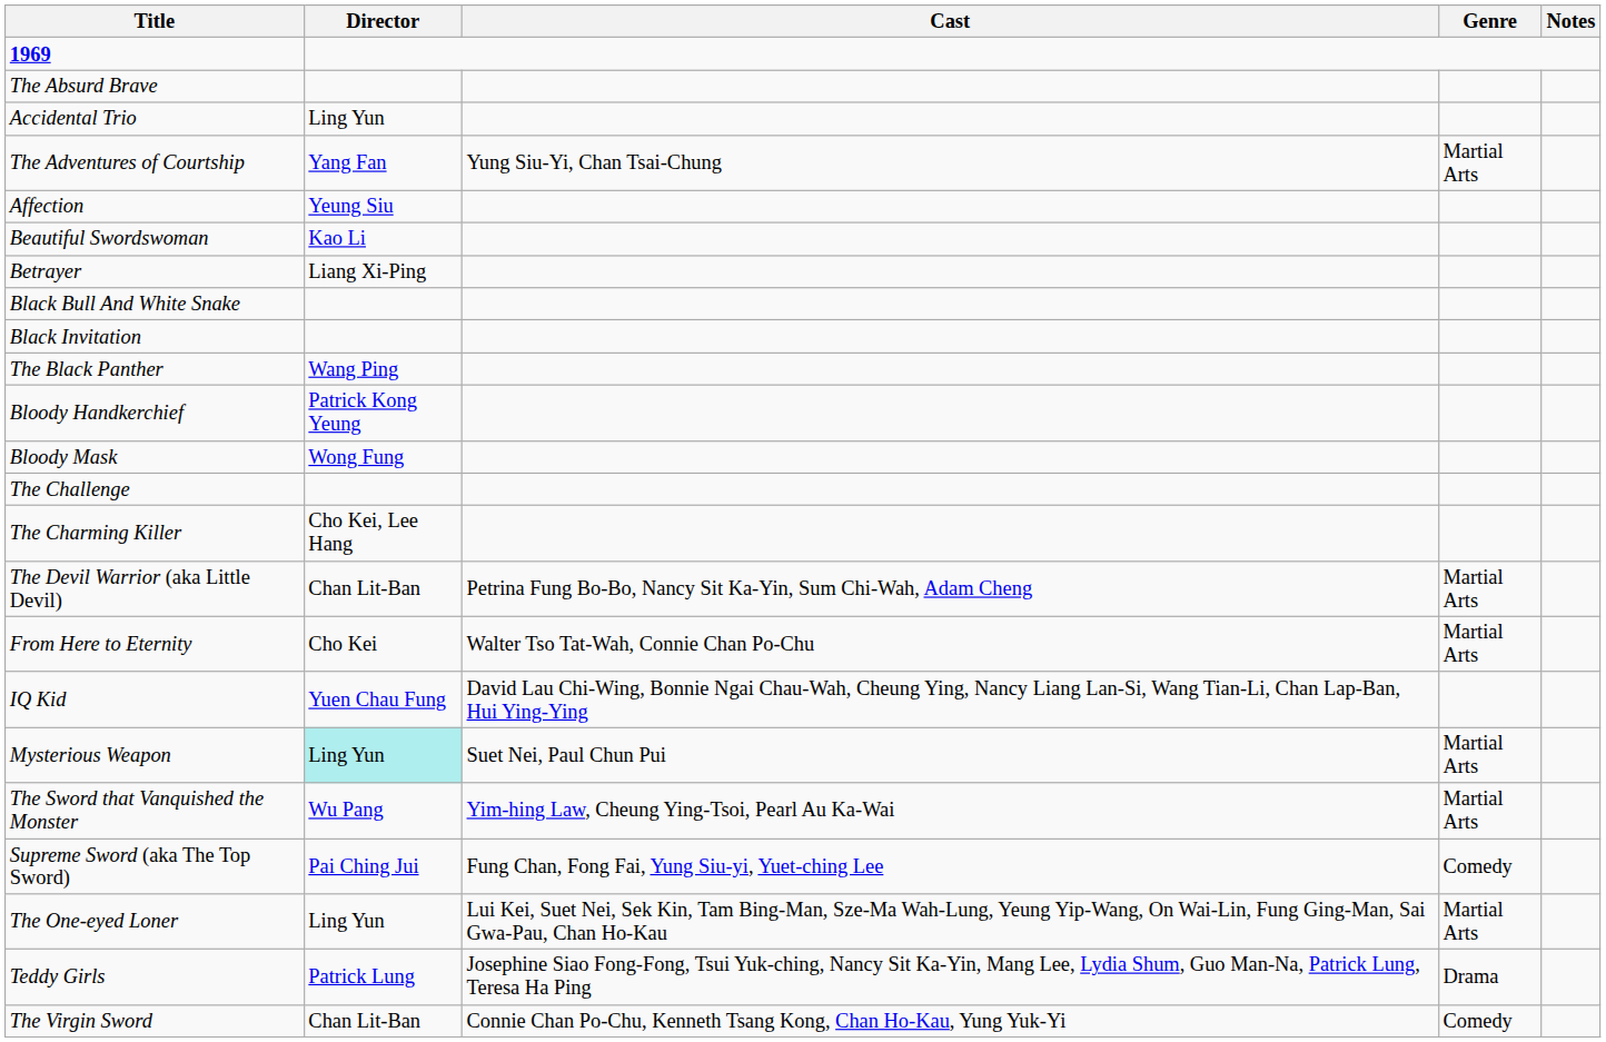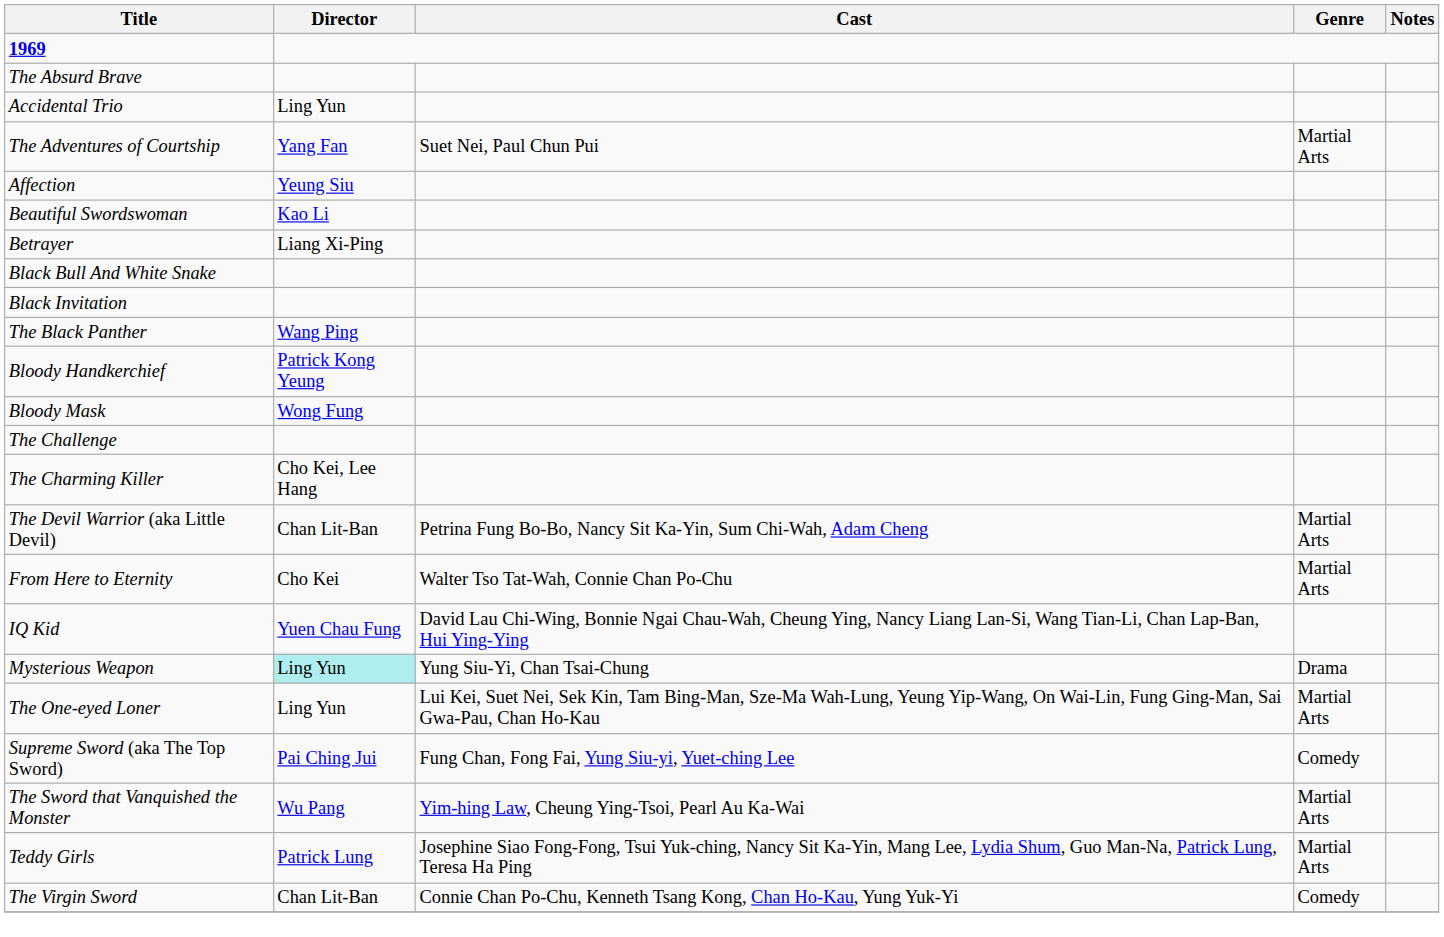 <table class="wikitable sortable">
 <tr>
 <th>Title</th>
 <th>Director</th>
 <th>Cast</th>
 <th>Genre</th>
 <th>Notes</th>
 </tr>
 <tr>
 <td><strong><a href='#'>1969</a></strong></td>
 </tr>
 <tr>
 <td><em>The Absurd Brave</em></td>
 <td></td>
 <td></td>
 <td></td>
 <td></td>
 </tr>
 <tr>
 <td><em>Accidental Trio</em></td>
 <td>Ling Yun</td>
 <td></td>
 <td></td>
 <td></td>
 </tr>
 <tr>
 <td><em>The Adventures of Courtship</em></td>
 <td><a href='#'>Yang Fan</a></td>
-<td>Yung Siu-Yi, Chan Tsai-Chung</td>
+<td>Suet Nei, Paul Chun Pui</td>
 <td>Martial Arts</td>
 <td></td>
 </tr>
 <tr>
 <td><em>Affection</em></td>
 <td><a href='#'>Yeung Siu</a></td>
 <td></td>
 <td></td>
 <td></td>
 </tr>
 <tr>
 <td><em>Beautiful Swordswoman</em></td>
 <td><a href='#'>Kao Li</a></td>
 <td></td>
 <td></td>
 <td></td>
 </tr>
 <tr>
 <td><em>Betrayer</em></td>
 <td>Liang Xi-Ping</td>
 <td></td>
 <td></td>
 <td></td>
 </tr>
 <tr>
 <td><em>Black Bull And White Snake</em></td>
 <td></td>
 <td></td>
 <td></td>
 <td></td>
 </tr>
 <tr>
 <td><em>Black Invitation</em></td>
 <td></td>
 <td></td>
 <td></td>
 <td></td>
 </tr>
 <tr>
 <td><em>The Black Panther</em></td>
 <td><a href='#'>Wang Ping</a></td>
 <td></td>
 <td></td>
 <td></td>
 </tr>
 <tr>
 <td><em>Bloody Handkerchief</em></td>
 <td><a href='#'>Patrick Kong Yeung</a></td>
 <td></td>
 <td></td>
 <td></td>
 </tr>
 <tr>
 <td><em>Bloody Mask</em></td>
 <td><a href='#'>Wong Fung</a></td>
 <td></td>
 <td></td>
 <td></td>
 </tr>
 <tr>
 <td><em>The Challenge</em></td>
 <td></td>
 <td></td>
 <td></td>
 <td></td>
 </tr>
 <tr>
 <td><em>The Charming Killer</em></td>
 <td>Cho Kei, Lee Hang</td>
 <td></td>
 <td></td>
 <td></td>
 </tr>
 <tr>
 <td><em>The Devil Warrior</em> (aka Little Devil)</td>
 <td>Chan Lit-Ban</td>
 <td>Petrina Fung Bo-Bo, Nancy Sit Ka-Yin, Sum Chi-Wah, <a href='#'>Adam Cheng</a></td>
 <td>Martial Arts</td>
 <td></td>
 </tr>
 <tr>
 <td><em>From Here to Eternity</em></td>
 <td>Cho Kei</td>
 <td>Walter Tso Tat-Wah, Connie Chan Po-Chu</td>
 <td>Martial Arts</td>
 <td></td>
 </tr>
 <tr>
 <td><em>IQ Kid</em></td>
 <td><a href='#'>Yuen Chau Fung</a></td>
 <td>David Lau Chi-Wing, Bonnie Ngai Chau-Wah, Cheung Ying, Nancy Liang Lan-Si, Wang Tian-Li, Chan Lap-Ban, <a href='#'>Hui Ying-Ying</a></td>
 <td></td>
 <td></td>
 </tr>
 <tr>
 <td><em>Mysterious Weapon</em></td>
 <td style="background: paleturquoise;">Ling Yun</td>
-<td>Suet Nei, Paul Chun Pui</td>
-<td>Martial Arts</td>
+<td>Yung Siu-Yi, Chan Tsai-Chung</td>
+<td>Drama</td>
 <td></td>
 </tr>
 <tr>
-<td><em>The Sword that Vanquished the Monster</em></td>
-<td><a href='#'>Wu Pang</a></td>
-<td><a href='#'>Yim-hing Law</a>, Cheung Ying-Tsoi, Pearl Au Ka-Wai</td>
+<td><em>The One-eyed Loner</em></td>
+<td>Ling Yun</td>
+<td>Lui Kei, Suet Nei, Sek Kin, Tam Bing-Man, Sze-Ma Wah-Lung, Yeung Yip-Wang, On Wai-Lin, Fung Ging-Man, Sai Gwa-Pau, Chan Ho-Kau</td>
 <td>Martial Arts</td>
 <td></td>
 </tr>
 <tr>
 <td><em>Supreme Sword</em> (aka The Top Sword)</td>
 <td><a href='#'>Pai Ching Jui</a></td>
 <td>Fung Chan, Fong Fai, <a href='#'>Yung Siu-yi</a>, <a href='#'>Yuet-ching Lee</a></td>
 <td>Comedy</td>
 <td></td>
 </tr>
 <tr>
-<td><em>The One-eyed Loner</em></td>
-<td>Ling Yun</td>
-<td>Lui Kei, Suet Nei, Sek Kin, Tam Bing-Man, Sze-Ma Wah-Lung, Yeung Yip-Wang, On Wai-Lin, Fung Ging-Man, Sai Gwa-Pau, Chan Ho-Kau</td>
+<td><em>The Sword that Vanquished the Monster</em></td>
+<td><a href='#'>Wu Pang</a></td>
+<td><a href='#'>Yim-hing Law</a>, Cheung Ying-Tsoi, Pearl Au Ka-Wai</td>
 <td>Martial Arts</td>
 <td></td>
 </tr>
 <tr>
 <td><em>Teddy Girls</em></td>
 <td><a href='#'>Patrick Lung</a></td>
 <td>Josephine Siao Fong-Fong, Tsui Yuk-ching, Nancy Sit Ka-Yin, Mang Lee, <a href='#'>Lydia Shum</a>, Guo Man-Na, <a href='#'>Patrick Lung</a>, Teresa Ha Ping</td>
-<td>Drama</td>
+<td>Martial Arts</td>
 <td></td>
 </tr>
 <tr>
 <td><em>The Virgin Sword</em></td>
 <td>Chan Lit-Ban</td>
 <td>Connie Chan Po-Chu, Kenneth Tsang Kong, <a href='#'>Chan Ho-Kau</a>, Yung Yuk-Yi</td>
 <td>Comedy</td>
 <td></td>
 </tr>
 <tr>
 </tr>
 </table>
